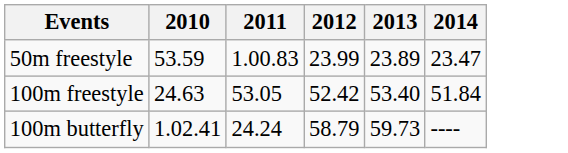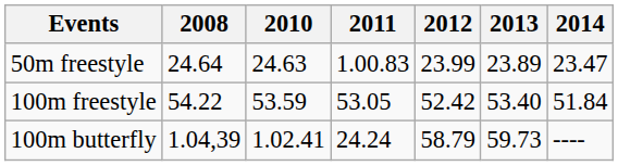 <table class="wikitable sortable">
 <tr>
 <th>Events</th>
+<th>2008</th>
 <th>2010</th>
 <th>2011</th>
 <th>2012</th>
 <th>2013</th>
 <th>2014</th>
 </tr>
 <tr>
 <td>50m freestyle</td>
-<td>53.59</td>
+<td>24.64</td>
+<td>24.63</td>
 <td>1.00.83</td>
 <td>23.99</td>
 <td>23.89</td>
 <td>23.47</td>
 </tr>
 <tr>
 <td>100m freestyle</td>
-<td>24.63</td>
+<td>54.22</td>
+<td>53.59</td>
 <td>53.05</td>
 <td>52.42</td>
 <td>53.40</td>
 <td>51.84</td>
 </tr>
 <tr>
 <td>100m butterfly</td>
+<td>1.04,39</td>
 <td>1.02.41</td>
 <td>24.24</td>
 <td>58.79</td>
 <td>59.73</td>
 <td>----</td>
 </tr>
 </table>
